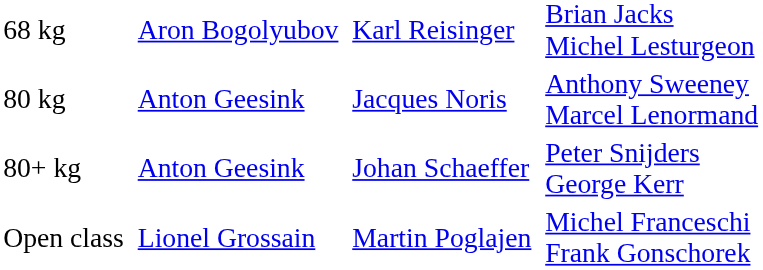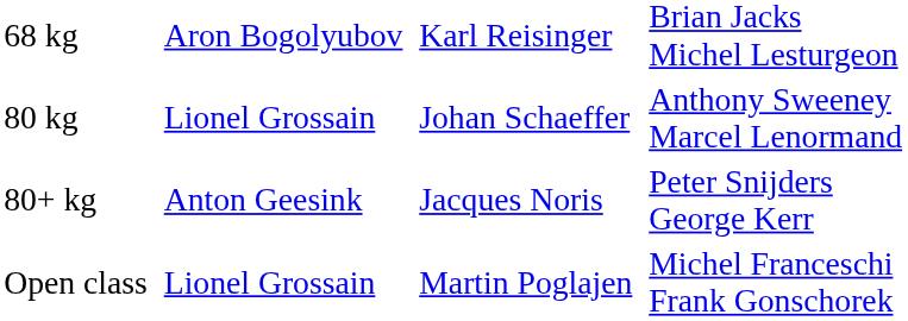 <table>
 <tr>
 <td>68 kg</td>
 <td> <a href='#'>Aron Bogolyubov</a></td>
 <td> <a href='#'>Karl Reisinger</a></td>
 <td> <a href='#'>Brian Jacks</a><br> <a href='#'>Michel Lesturgeon</a></td>
 </tr>
 <tr>
 <td>80 kg</td>
-<td> <a href='#'>Anton Geesink</a></td>
-<td> <a href='#'>Jacques Noris</a></td>
+<td> <a href='#'>Lionel Grossain</a></td>
+<td> <a href='#'>Johan Schaeffer</a></td>
 <td> <a href='#'>Anthony Sweeney</a><br> <a href='#'>Marcel Lenormand</a></td>
 </tr>
 <tr>
 <td>80+ kg</td>
 <td> <a href='#'>Anton Geesink</a></td>
-<td> <a href='#'>Johan Schaeffer</a></td>
+<td> <a href='#'>Jacques Noris</a></td>
 <td> <a href='#'>Peter Snijders</a><br> <a href='#'>George Kerr</a></td>
 </tr>
 <tr>
 <td>Open class</td>
 <td> <a href='#'>Lionel Grossain</a></td>
 <td> <a href='#'>Martin Poglajen</a></td>
 <td> <a href='#'>Michel Franceschi</a><br> <a href='#'>Frank Gonschorek</a></td>
 </tr>
 </table>
